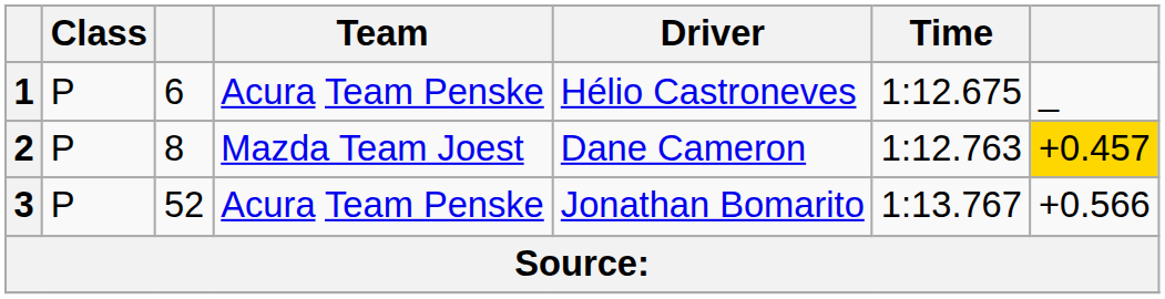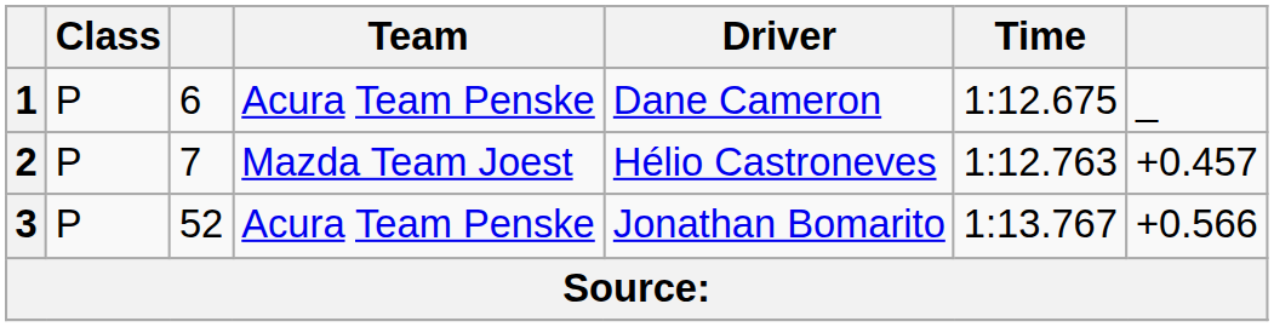 <table class="wikitable">
 <tr>
 <th scope="col"></th>
 <th scope="col">Class</th>
 <th scope="col"></th>
 <th scope="col">Team</th>
 <th scope="col">Driver</th>
 <th scope="col">Time</th>
 <th scope="col"></th>
 </tr>
 <tr>
 <th scope="row">1</th>
 <td>P</td>
 <td>6</td>
 <td><a href='#'>Acura</a> <a href='#'>Team Penske</a></td>
-<td><a href='#'>Hélio Castroneves</a></td>
+<td><a href='#'>Dane Cameron</a></td>
 <td>1:12.675</td>
 <td>_</td>
 </tr>
 <tr>
 <th scope="row">2</th>
 <td>P</td>
-<td>8</td>
+<td>7</td>
 <td><a href='#'>Mazda Team Joest</a></td>
-<td><a href='#'>Dane Cameron</a></td>
+<td><a href='#'>Hélio Castroneves</a></td>
 <td>1:12.763</td>
-<td style="background: gold;">+0.457</td>
+<td>+0.457</td>
 </tr>
 <tr>
 <th scope="row">3</th>
 <td>P</td>
 <td>52</td>
 <td><a href='#'>Acura</a> <a href='#'>Team Penske</a></td>
 <td><a href='#'>Jonathan Bomarito</a></td>
 <td>1:13.767</td>
 <td>+0.566</td>
 </tr>
 <tr>
 <th colspan="7">Source:</th>
 </tr>
 <tr>
 </tr>
 </table>
